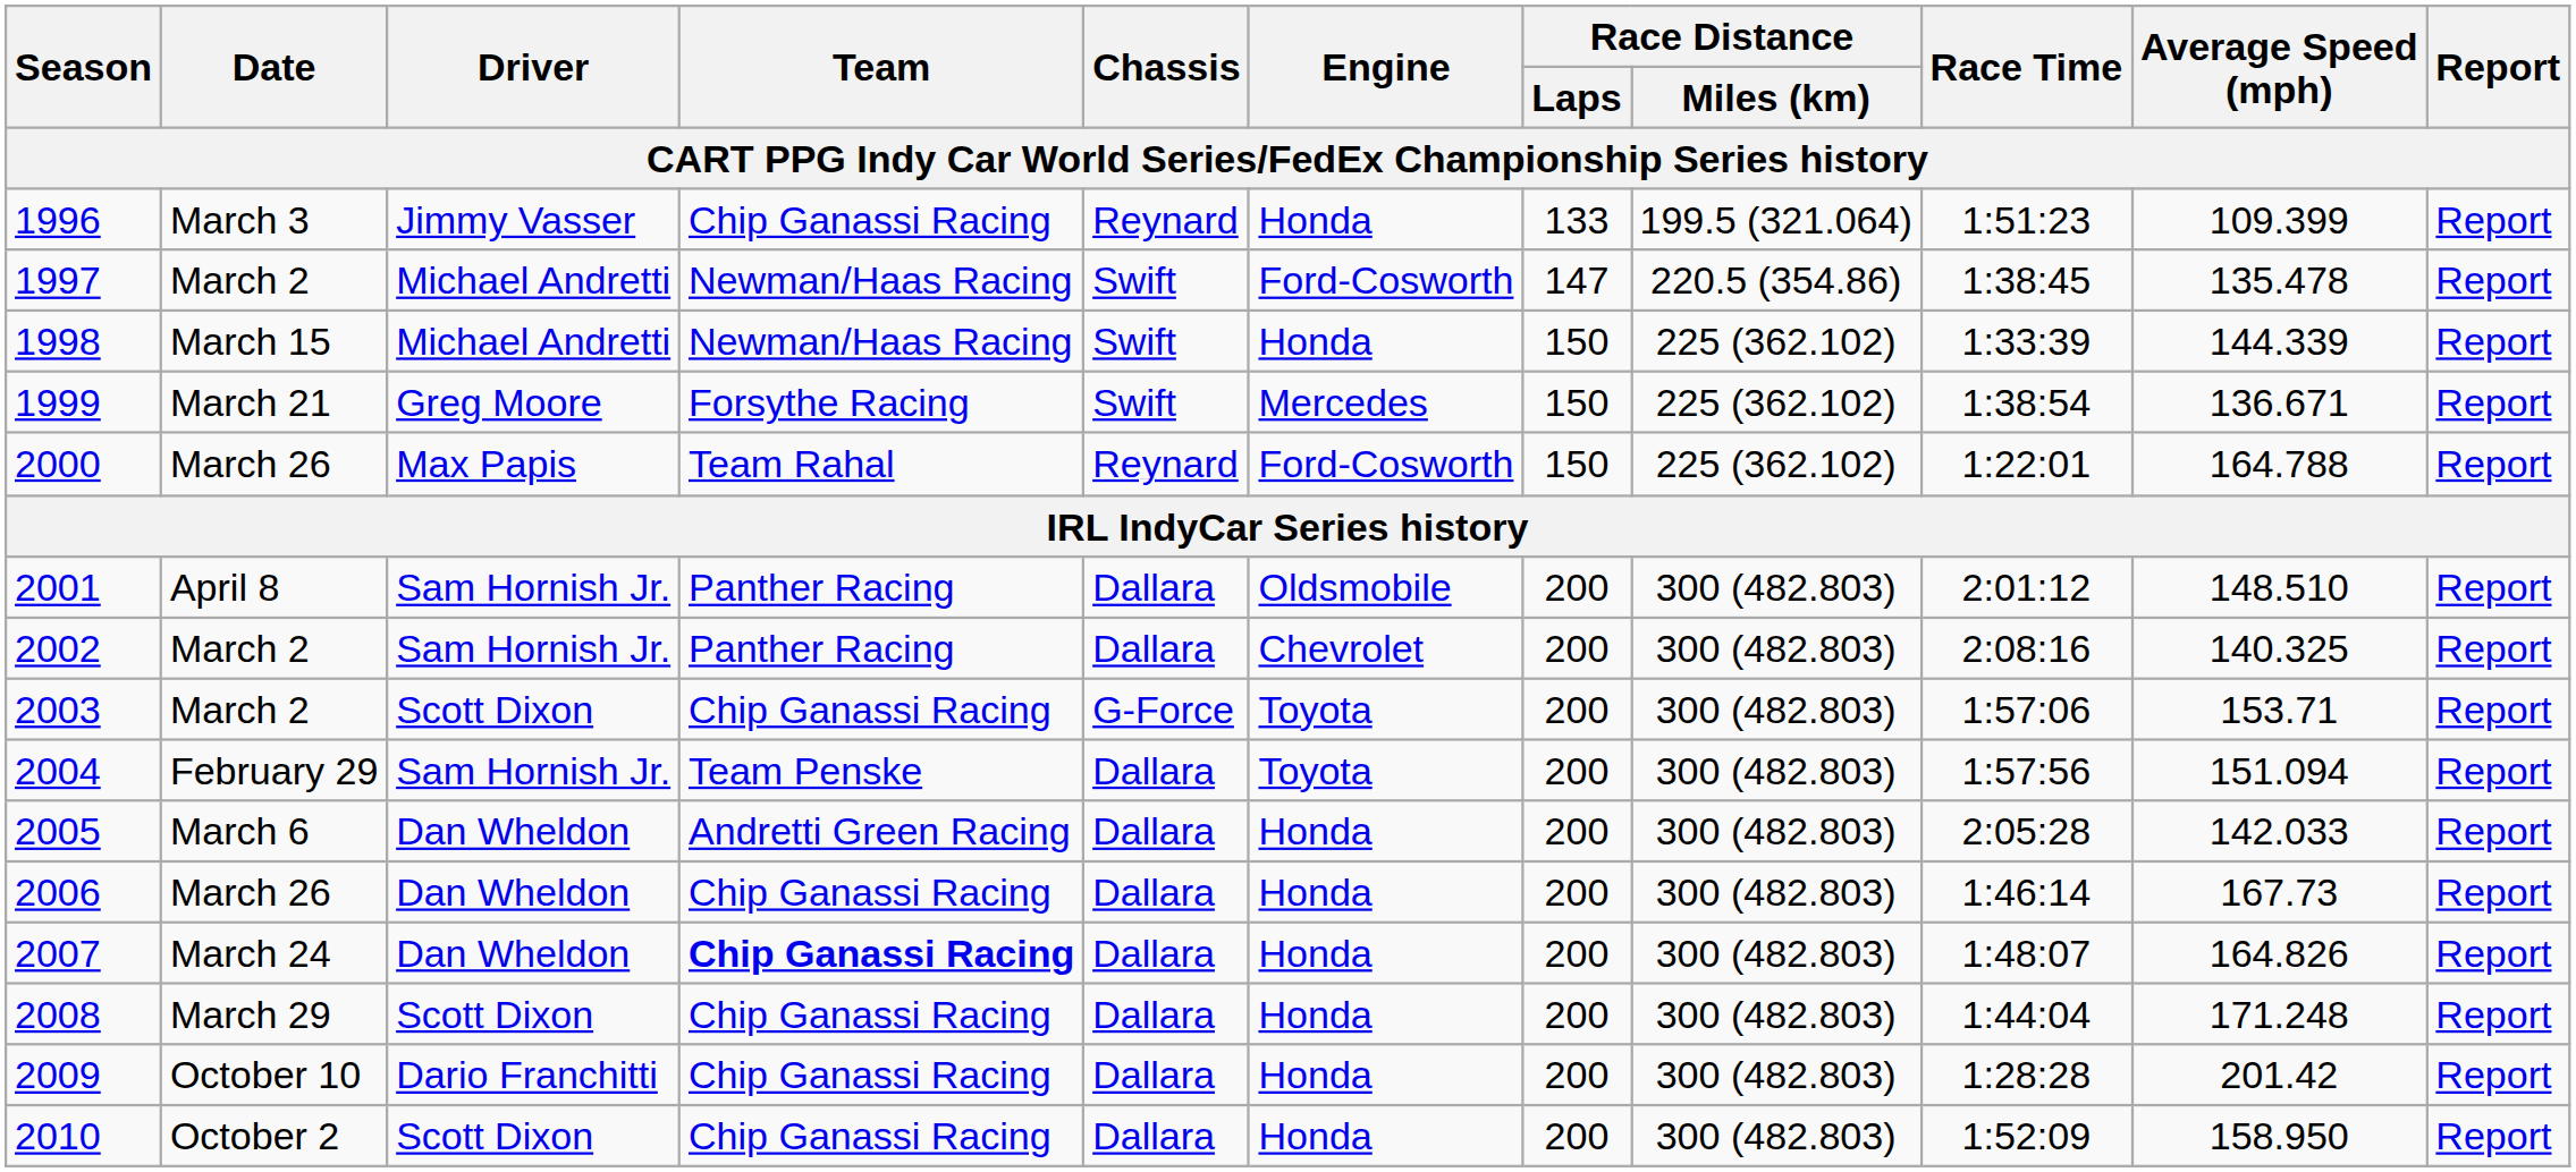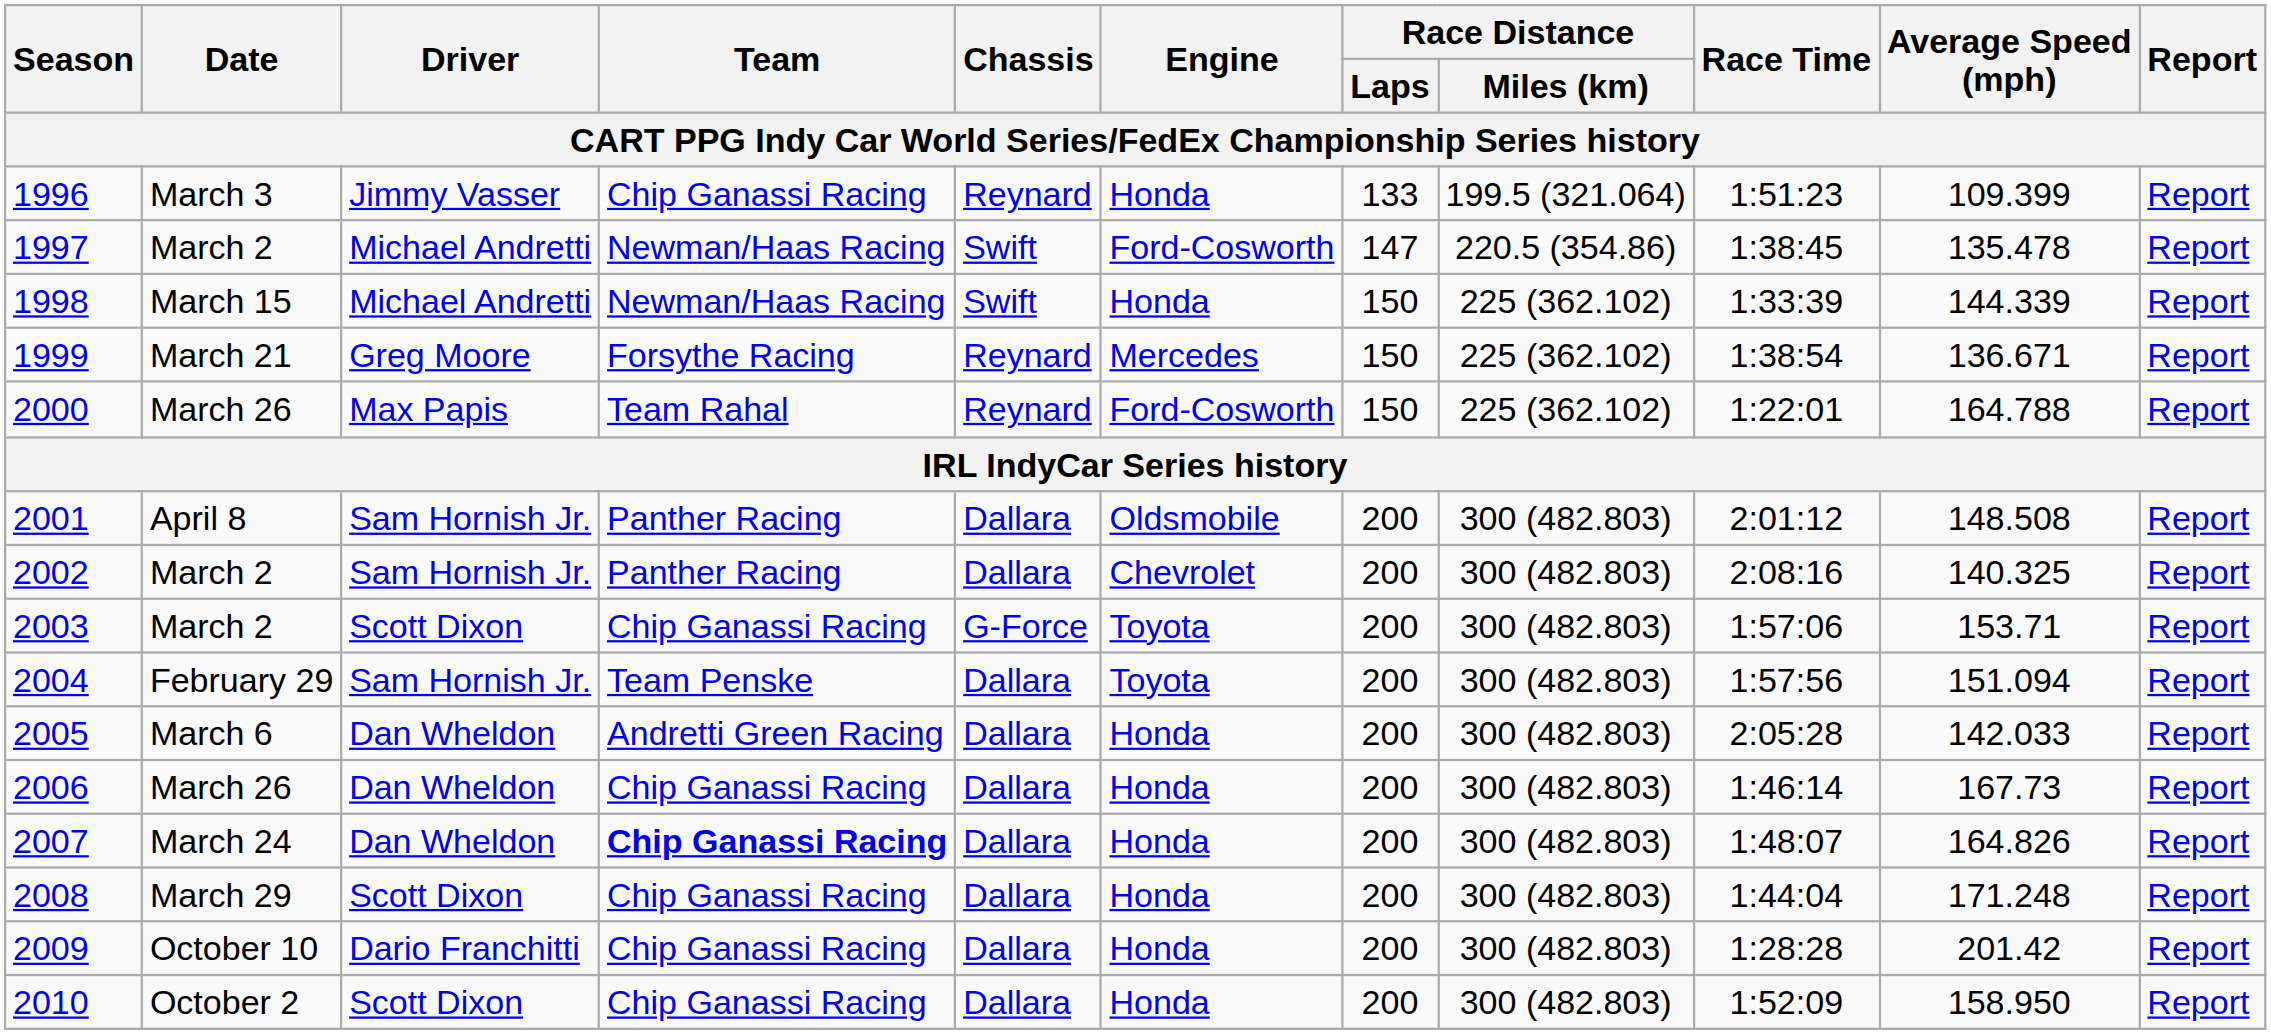 <table class="wikitable" style="font-size: 95%;">
 <tr>
 <th rowspan="2">Season</th>
 <th rowspan="2">Date</th>
 <th rowspan="2">Driver</th>
 <th rowspan="2">Team</th>
 <th rowspan="2">Chassis</th>
 <th rowspan="2">Engine</th>
 <th colspan="2">Race Distance</th>
 <th rowspan="2">Race Time</th>
 <th rowspan="2">Average Speed<br>(mph)</th>
 <th rowspan="2">Report</th>
 </tr>
 <tr>
 <th>Laps</th>
 <th>Miles (km)</th>
 </tr>
 <tr>
 <th colspan=11>CART PPG Indy Car World Series/FedEx Championship Series history</th>
 </tr>
 <tr>
 <td><a href='#'>1996</a></td>
 <td>March 3</td>
 <td> <a href='#'>Jimmy Vasser</a></td>
 <td><a href='#'>Chip Ganassi Racing</a></td>
 <td><a href='#'>Reynard</a></td>
 <td><a href='#'>Honda</a></td>
 <td align="center">133</td>
 <td align="center">199.5 (321.064)</td>
 <td align="center">1:51:23</td>
 <td align="center">109.399</td>
 <td><a href='#'>Report</a></td>
 </tr>
 <tr>
 <td><a href='#'>1997</a></td>
 <td>March 2</td>
 <td> <a href='#'>Michael Andretti</a></td>
 <td><a href='#'>Newman/Haas Racing</a></td>
 <td><a href='#'>Swift</a></td>
 <td><a href='#'>Ford-Cosworth</a></td>
 <td align="center">147</td>
 <td align="center">220.5 (354.86)</td>
 <td align="center">1:38:45</td>
 <td align="center">135.478</td>
 <td><a href='#'>Report</a></td>
 </tr>
 <tr>
 <td><a href='#'>1998</a></td>
 <td>March 15</td>
 <td> <a href='#'>Michael Andretti</a></td>
 <td><a href='#'>Newman/Haas Racing</a></td>
 <td><a href='#'>Swift</a></td>
 <td><a href='#'>Honda</a></td>
 <td align="center">150</td>
 <td align="center">225 (362.102)</td>
 <td align="center">1:33:39</td>
 <td align="center">144.339</td>
 <td><a href='#'>Report</a></td>
 </tr>
 <tr>
 <td><a href='#'>1999</a></td>
 <td>March 21</td>
 <td> <a href='#'>Greg Moore</a></td>
 <td><a href='#'>Forsythe Racing</a></td>
-<td><a href='#'>Swift</a></td>
+<td><a href='#'>Reynard</a></td>
 <td><a href='#'>Mercedes</a></td>
 <td align="center">150</td>
 <td align="center">225 (362.102)</td>
 <td align="center">1:38:54</td>
 <td align="center">136.671</td>
 <td><a href='#'>Report</a></td>
 </tr>
 <tr>
 <td><a href='#'>2000</a></td>
 <td>March 26</td>
 <td> <a href='#'>Max Papis</a></td>
 <td><a href='#'>Team Rahal</a></td>
 <td><a href='#'>Reynard</a></td>
 <td><a href='#'>Ford-Cosworth</a></td>
 <td align="center">150</td>
 <td align="center">225 (362.102)</td>
 <td align="center">1:22:01</td>
 <td align="center">164.788</td>
 <td><a href='#'>Report</a></td>
 </tr>
 <tr>
 <th colspan=11>IRL IndyCar Series history</th>
 </tr>
 <tr>
 <td><a href='#'>2001</a></td>
 <td>April 8</td>
 <td> <a href='#'>Sam Hornish Jr.</a></td>
 <td><a href='#'>Panther Racing</a></td>
 <td><a href='#'>Dallara</a></td>
 <td><a href='#'>Oldsmobile</a></td>
 <td align="center">200</td>
 <td align="center">300 (482.803)</td>
 <td align="center">2:01:12</td>
-<td align="center">148.510</td>
+<td align="center">148.508</td>
 <td><a href='#'>Report</a></td>
 </tr>
 <tr>
 <td><a href='#'>2002</a></td>
 <td>March 2</td>
 <td> <a href='#'>Sam Hornish Jr.</a></td>
 <td><a href='#'>Panther Racing</a></td>
 <td><a href='#'>Dallara</a></td>
 <td><a href='#'>Chevrolet</a></td>
 <td align="center">200</td>
 <td align="center">300 (482.803)</td>
 <td align="center">2:08:16</td>
 <td align="center">140.325</td>
 <td><a href='#'>Report</a></td>
 </tr>
 <tr>
 <td><a href='#'>2003</a></td>
 <td>March 2</td>
 <td> <a href='#'>Scott Dixon</a></td>
 <td><a href='#'>Chip Ganassi Racing</a></td>
 <td><a href='#'>G-Force</a></td>
 <td><a href='#'>Toyota</a></td>
 <td align="center">200</td>
 <td align="center">300 (482.803)</td>
 <td align="center">1:57:06</td>
 <td align="center">153.71</td>
 <td><a href='#'>Report</a></td>
 </tr>
 <tr>
 <td><a href='#'>2004</a></td>
 <td>February 29</td>
 <td> <a href='#'>Sam Hornish Jr.</a></td>
 <td><a href='#'>Team Penske</a></td>
 <td><a href='#'>Dallara</a></td>
 <td><a href='#'>Toyota</a></td>
 <td align="center">200</td>
 <td align="center">300 (482.803)</td>
 <td align="center">1:57:56</td>
 <td align="center">151.094</td>
 <td><a href='#'>Report</a></td>
 </tr>
 <tr>
 <td><a href='#'>2005</a></td>
 <td>March 6</td>
 <td> <a href='#'>Dan Wheldon</a></td>
 <td><a href='#'>Andretti Green Racing</a></td>
 <td><a href='#'>Dallara</a></td>
 <td><a href='#'>Honda</a></td>
 <td align="center">200</td>
 <td align="center">300 (482.803)</td>
 <td align="center">2:05:28</td>
 <td align="center">142.033</td>
 <td><a href='#'>Report</a></td>
 </tr>
 <tr>
 <td><a href='#'>2006</a></td>
 <td>March 26</td>
 <td> <a href='#'>Dan Wheldon</a></td>
 <td><a href='#'>Chip Ganassi Racing</a></td>
 <td><a href='#'>Dallara</a></td>
 <td><a href='#'>Honda</a></td>
 <td align="center">200</td>
 <td align="center">300 (482.803)</td>
 <td align="center">1:46:14</td>
 <td align="center">167.73</td>
 <td><a href='#'>Report</a></td>
 </tr>
 <tr>
 <td><a href='#'>2007</a></td>
 <td>March 24</td>
 <td> <a href='#'>Dan Wheldon</a></td>
 <td><strong><a href='#'>Chip Ganassi Racing</a></strong></td>
 <td><a href='#'>Dallara</a></td>
 <td><a href='#'>Honda</a></td>
 <td align="center">200</td>
 <td align="center">300 (482.803)</td>
 <td align="center">1:48:07</td>
 <td align="center">164.826</td>
 <td><a href='#'>Report</a></td>
 </tr>
 <tr>
 <td><a href='#'>2008</a></td>
 <td>March 29</td>
 <td> <a href='#'>Scott Dixon</a></td>
 <td><a href='#'>Chip Ganassi Racing</a></td>
 <td><a href='#'>Dallara</a></td>
 <td><a href='#'>Honda</a></td>
 <td align="center">200</td>
 <td align="center">300 (482.803)</td>
 <td align="center">1:44:04</td>
 <td align="center">171.248</td>
 <td><a href='#'>Report</a></td>
 </tr>
 <tr>
 <td><a href='#'>2009</a></td>
 <td>October 10</td>
 <td> <a href='#'>Dario Franchitti</a></td>
 <td><a href='#'>Chip Ganassi Racing</a></td>
 <td><a href='#'>Dallara</a></td>
 <td><a href='#'>Honda</a></td>
 <td align="center">200</td>
 <td align="center">300 (482.803)</td>
 <td align="center">1:28:28</td>
 <td align="center">201.42</td>
 <td><a href='#'>Report</a></td>
 </tr>
 <tr>
 <td><a href='#'>2010</a></td>
 <td>October 2</td>
 <td> <a href='#'>Scott Dixon</a></td>
 <td><a href='#'>Chip Ganassi Racing</a></td>
 <td><a href='#'>Dallara</a></td>
 <td><a href='#'>Honda</a></td>
 <td align="center">200</td>
 <td align="center">300 (482.803)</td>
 <td align="center">1:52:09</td>
 <td align="center">158.950</td>
 <td><a href='#'>Report</a></td>
 </tr>
 </table>
